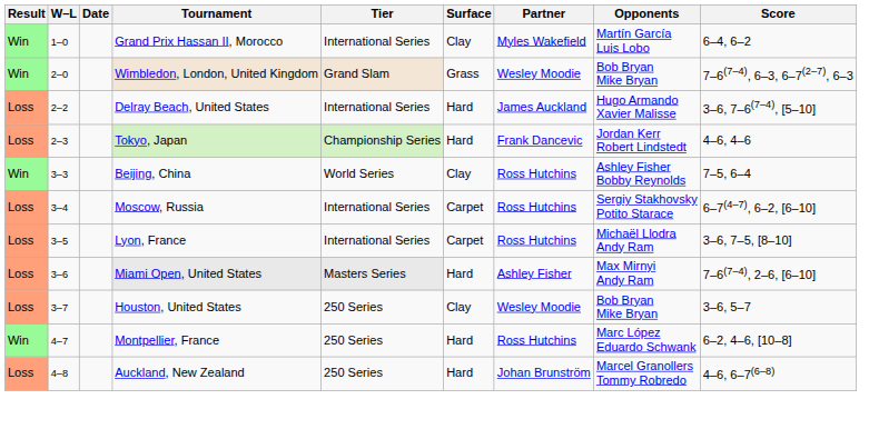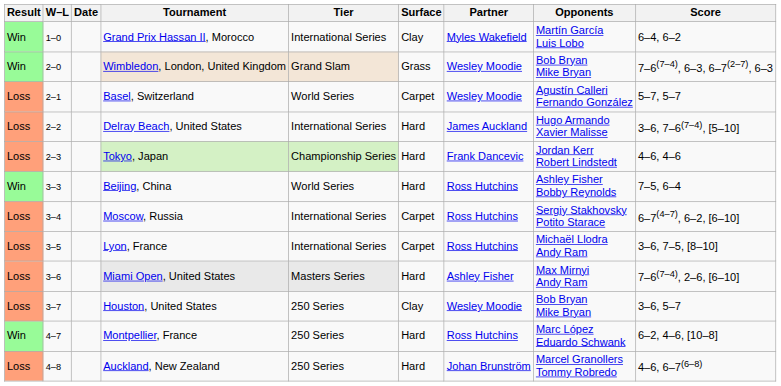 <table class="sortable wikitable">
 <tr>
 <th>Result</th>
 <th class="unsortable">W–L</th>
 <th>Date</th>
 <th>Tournament</th>
 <th>Tier</th>
 <th>Surface</th>
 <th>Partner</th>
 <th>Opponents</th>
 <th class="unsortable">Score</th>
 </tr>
 <tr>
 <td bgcolor=98FB98>Win</td>
 <td><small>1–0</small></td>
 <td><a href='#'></a></td>
 <td><a href='#'>Grand Prix Hassan II</a>, Morocco</td>
 <td>International Series</td>
 <td>Clay</td>
 <td> <a href='#'>Myles Wakefield</a></td>
 <td> <a href='#'>Martín García</a><br> <a href='#'>Luis Lobo</a></td>
 <td>6–4, 6–2</td>
 </tr>
 <tr>
 <td bgcolor=98FB98>Win</td>
 <td><small>2–0</small></td>
 <td><a href='#'></a></td>
 <td style="background:#f3e6d7;"><a href='#'>Wimbledon</a>, London, United Kingdom</td>
 <td style="background:#f3e6d7;">Grand Slam</td>
 <td>Grass</td>
 <td> <a href='#'>Wesley Moodie</a></td>
 <td> <a href='#'>Bob Bryan</a><br> <a href='#'>Mike Bryan</a></td>
 <td>7–6<sup>(7–4)</sup>, 6–3, 6–7<sup>(2–7)</sup>, 6–3</td>
 </tr>
 <tr>
 <td bgcolor=FFA07A>Loss</td>
+<td><small>2–1</small></td>
+<td><a href='#'></a></td>
+<td><a href='#'>Basel</a>, Switzerland</td>
+<td>World Series</td>
+<td>Carpet</td>
+<td> <a href='#'>Wesley Moodie</a></td>
+<td> <a href='#'>Agustín Calleri</a><br> <a href='#'>Fernando González</a></td>
+<td>5–7, 5–7</td>
+</tr>
+<tr>
+<td bgcolor=FFA07A>Loss</td>
 <td><small>2–2</small></td>
 <td><a href='#'></a></td>
 <td><a href='#'>Delray Beach</a>, United States</td>
 <td>International Series</td>
 <td>Hard</td>
 <td> <a href='#'>James Auckland</a></td>
 <td> <a href='#'>Hugo Armando</a><br> <a href='#'>Xavier Malisse</a></td>
 <td>3–6, 7–6<sup>(7–4)</sup>, [5–10]</td>
 </tr>
 <tr>
 <td bgcolor=FFA07A>Loss</td>
 <td><small>2–3</small></td>
 <td><a href='#'></a></td>
 <td style="background:#d4f1c5;"><a href='#'>Tokyo</a>, Japan</td>
 <td style="background:#d4f1c5;">Championship Series</td>
 <td>Hard</td>
 <td> <a href='#'>Frank Dancevic</a></td>
 <td> <a href='#'>Jordan Kerr</a><br> <a href='#'>Robert Lindstedt</a></td>
 <td>4–6, 4–6</td>
 </tr>
 <tr>
 <td bgcolor=98FB98>Win</td>
 <td><small>3–3</small></td>
 <td><a href='#'></a></td>
 <td><a href='#'>Beijing</a>, China</td>
 <td>World Series</td>
-<td>Clay</td>
+<td>Hard</td>
 <td> <a href='#'>Ross Hutchins</a></td>
 <td> <a href='#'>Ashley Fisher</a><br> <a href='#'>Bobby Reynolds</a></td>
 <td>7–5, 6–4</td>
 </tr>
 <tr>
 <td bgcolor=FFA07A>Loss</td>
 <td><small>3–4</small></td>
 <td><a href='#'></a></td>
 <td><a href='#'>Moscow</a>, Russia</td>
 <td>International Series</td>
 <td>Carpet</td>
 <td> <a href='#'>Ross Hutchins</a></td>
 <td> <a href='#'>Sergiy Stakhovsky</a> <br>  <a href='#'>Potito Starace</a></td>
 <td>6–7<sup>(4–7)</sup>, 6–2, [6–10]</td>
 </tr>
 <tr>
 <td bgcolor=FFA07A>Loss</td>
 <td><small>3–5</small></td>
 <td><a href='#'></a></td>
 <td><a href='#'>Lyon</a>, France</td>
 <td>International Series</td>
 <td>Carpet</td>
 <td> <a href='#'>Ross Hutchins</a></td>
 <td> <a href='#'>Michaël Llodra</a> <br>  <a href='#'>Andy Ram</a></td>
 <td>3–6, 7–5, [8–10]</td>
 </tr>
 <tr>
 <td bgcolor=FFA07A>Loss</td>
 <td><small>3–6</small></td>
 <td><a href='#'></a></td>
 <td style="background:#e9e9e9;"><a href='#'>Miami Open</a>, United States</td>
 <td style="background:#e9e9e9;">Masters Series</td>
 <td>Hard</td>
 <td> <a href='#'>Ashley Fisher</a></td>
 <td> <a href='#'>Max Mirnyi</a> <br>  <a href='#'>Andy Ram</a></td>
 <td>7–6<sup>(7–4)</sup>, 2–6, [6–10]</td>
 </tr>
 <tr>
 <td bgcolor=FFA07A>Loss</td>
 <td><small>3–7</small></td>
 <td><a href='#'></a></td>
 <td><a href='#'>Houston</a>, United States</td>
 <td>250 Series</td>
 <td>Clay</td>
 <td> <a href='#'>Wesley Moodie</a></td>
 <td> <a href='#'>Bob Bryan</a><br> <a href='#'>Mike Bryan</a></td>
 <td>3–6, 5–7</td>
 </tr>
 <tr>
 <td bgcolor=98FB98>Win</td>
 <td><small>4–7</small></td>
 <td><a href='#'></a></td>
 <td><a href='#'>Montpellier</a>, France</td>
 <td>250 Series</td>
 <td>Hard</td>
 <td> <a href='#'>Ross Hutchins</a></td>
 <td> <a href='#'>Marc López</a><br> <a href='#'>Eduardo Schwank</a></td>
 <td>6–2, 4–6, [10–8]</td>
 </tr>
 <tr>
 <td bgcolor=FFA07A>Loss</td>
 <td><small>4–8</small></td>
 <td><a href='#'></a></td>
 <td><a href='#'>Auckland</a>, New Zealand</td>
 <td>250 Series</td>
 <td>Hard</td>
 <td> <a href='#'>Johan Brunström</a></td>
 <td> <a href='#'>Marcel Granollers</a> <br>  <a href='#'>Tommy Robredo</a></td>
 <td>4–6, 6–7<sup>(6–8)</sup></td>
 </tr>
 </table>
